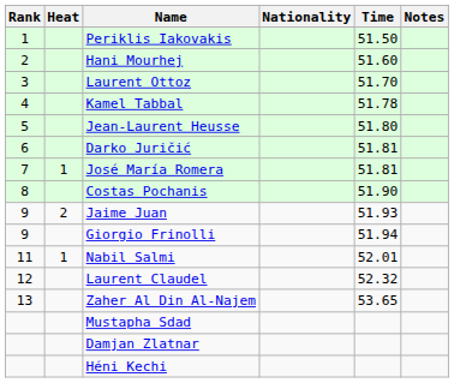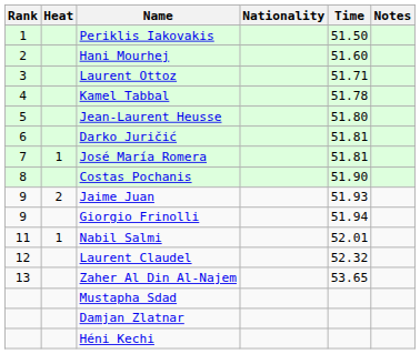 <table class="wikitable sortable" style="text-align:center">
 <tr>
 <th>Rank</th>
 <th>Heat</th>
 <th>Name</th>
 <th>Nationality</th>
 <th>Time</th>
 <th>Notes</th>
 </tr>
 <tr bgcolor=ddffdd>
 <td>1</td>
 <td></td>
 <td align=left><a href='#'>Periklis Iakovakis</a></td>
 <td align=left></td>
 <td>51.50</td>
 <td></td>
 </tr>
 <tr bgcolor=ddffdd>
 <td>2</td>
 <td></td>
 <td align=left><a href='#'>Hani Mourhej</a></td>
 <td align=left></td>
 <td>51.60</td>
 <td></td>
 </tr>
 <tr bgcolor=ddffdd>
 <td>3</td>
 <td></td>
 <td align=left><a href='#'>Laurent Ottoz</a></td>
 <td align=left></td>
-<td>51.70</td>
+<td>51.71</td>
 <td></td>
 </tr>
 <tr bgcolor=ddffdd>
 <td>4</td>
 <td></td>
 <td align=left><a href='#'>Kamel Tabbal</a></td>
 <td align=left></td>
 <td>51.78</td>
 <td></td>
 </tr>
 <tr bgcolor=ddffdd>
 <td>5</td>
 <td></td>
 <td align=left><a href='#'>Jean-Laurent Heusse</a></td>
 <td align=left></td>
 <td>51.80</td>
 <td></td>
 </tr>
 <tr bgcolor=ddffdd>
 <td>6</td>
 <td></td>
 <td align=left><a href='#'>Darko Juričić</a></td>
 <td align=left></td>
 <td>51.81</td>
 <td></td>
 </tr>
 <tr bgcolor=ddffdd>
 <td>7</td>
 <td>1</td>
 <td align=left><a href='#'>José María Romera</a></td>
 <td align=left></td>
 <td>51.81</td>
 <td></td>
 </tr>
 <tr bgcolor=ddffdd>
 <td>8</td>
 <td></td>
 <td align=left><a href='#'>Costas Pochanis</a></td>
 <td align=left></td>
 <td>51.90</td>
 <td></td>
 </tr>
 <tr>
 <td>9</td>
 <td>2</td>
 <td align=left><a href='#'>Jaime Juan</a></td>
 <td align=left></td>
 <td>51.93</td>
 <td></td>
 </tr>
 <tr>
 <td>9</td>
 <td></td>
 <td align=left><a href='#'>Giorgio Frinolli</a></td>
 <td align=left></td>
 <td>51.94</td>
 <td></td>
 </tr>
 <tr>
 <td>11</td>
 <td>1</td>
 <td align=left><a href='#'>Nabil Salmi</a></td>
 <td align=left></td>
 <td>52.01</td>
 <td></td>
 </tr>
 <tr>
 <td>12</td>
 <td></td>
 <td align=left><a href='#'>Laurent Claudel</a></td>
 <td align=left></td>
 <td>52.32</td>
 <td></td>
 </tr>
 <tr>
 <td>13</td>
 <td></td>
 <td align=left><a href='#'>Zaher Al Din Al-Najem</a></td>
 <td align=left></td>
 <td>53.65</td>
 <td></td>
 </tr>
 <tr>
 <td></td>
 <td></td>
 <td align=left><a href='#'>Mustapha Sdad</a></td>
 <td align=left></td>
 <td></td>
 <td></td>
 </tr>
 <tr>
 <td></td>
 <td></td>
 <td align=left><a href='#'>Damjan Zlatnar</a></td>
 <td align=left></td>
 <td></td>
 <td></td>
 </tr>
 <tr>
 <td></td>
 <td></td>
 <td align=left><a href='#'>Héni Kechi</a></td>
 <td align=left></td>
 <td></td>
 <td></td>
 </tr>
 </table>
